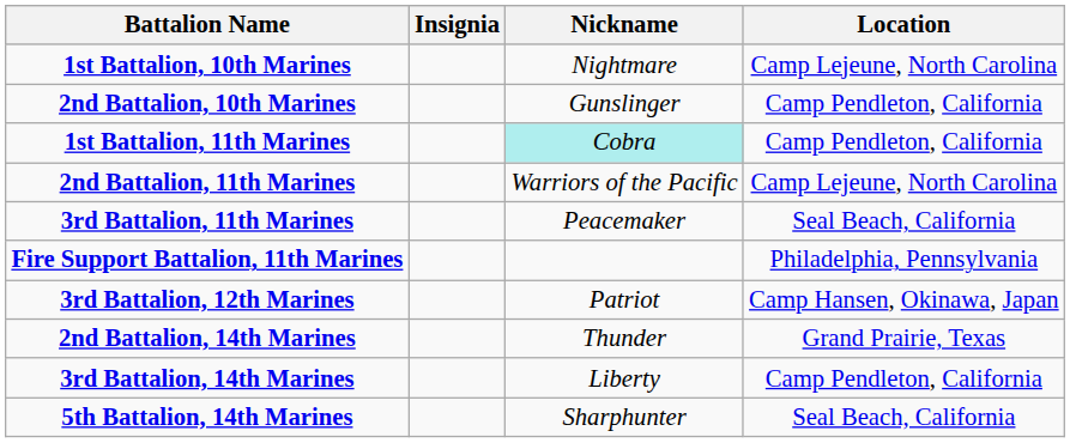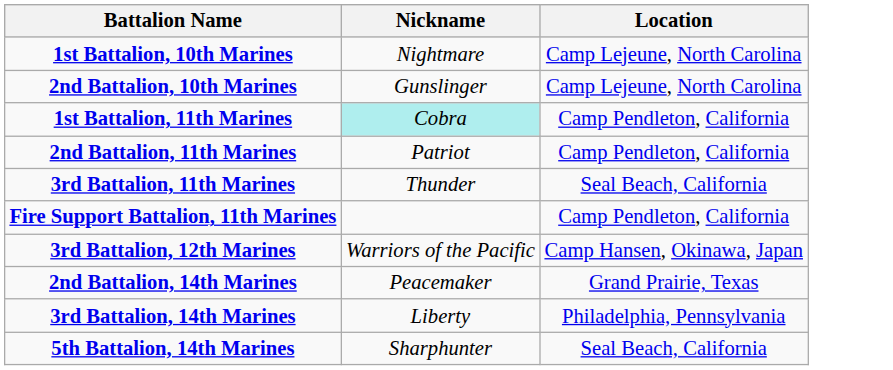 <table class="wikitable" style="text-align:center;">
 <tr style="background:#ccc;">
 <th><strong>Battalion Name</strong></th>
-<th><strong>Insignia</strong></th>
 <th><strong>Nickname</strong></th>
 <th><strong>Location</strong></th>
 </tr>
 <tr>
 <td><strong><a href='#'>1st Battalion, 10th Marines</a></strong></td>
-<td></td>
 <td><em>Nightmare</em></td>
 <td><a href='#'>Camp Lejeune</a>, <a href='#'>North Carolina</a></td>
 </tr>
 <tr>
 <td><strong><a href='#'>2nd Battalion, 10th Marines</a></strong></td>
-<td></td>
 <td><em>Gunslinger</em></td>
-<td><a href='#'>Camp Pendleton</a>, <a href='#'>California</a></td>
+<td><a href='#'>Camp Lejeune</a>, <a href='#'>North Carolina</a></td>
 </tr>
 <tr>
 <td><strong><a href='#'>1st Battalion, 11th Marines</a></strong></td>
-<td></td>
 <td style="background: paleturquoise;"><em>Cobra</em></td>
 <td><a href='#'>Camp Pendleton</a>, <a href='#'>California</a></td>
 </tr>
 <tr>
 <td><strong><a href='#'>2nd Battalion, 11th Marines</a></strong></td>
-<td></td>
-<td><em>Warriors of the Pacific</em></td>
-<td><a href='#'>Camp Lejeune</a>, <a href='#'>North Carolina</a></td>
+<td><em>Patriot</em></td>
+<td><a href='#'>Camp Pendleton</a>, <a href='#'>California</a></td>
 </tr>
 <tr>
 <td><strong><a href='#'>3rd Battalion, 11th Marines</a></strong></td>
-<td></td>
-<td><em>Peacemaker</em></td>
+<td><em>Thunder</em></td>
 <td><a href='#'>Seal Beach, California</a></td>
 </tr>
 <tr>
 <td><strong><a href='#'>Fire Support Battalion, 11th Marines</a></strong></td>
 <td></td>
-<td></td>
-<td><a href='#'>Philadelphia, Pennsylvania</a></td>
+<td><a href='#'>Camp Pendleton</a>, <a href='#'>California</a></td>
 </tr>
 <tr>
 <td><strong><a href='#'>3rd Battalion, 12th Marines</a></strong></td>
-<td></td>
-<td><em>Patriot</em></td>
+<td><em>Warriors of the Pacific</em></td>
 <td><a href='#'>Camp Hansen</a>, <a href='#'>Okinawa</a>, <a href='#'>Japan</a></td>
 </tr>
 <tr>
 <td><strong><a href='#'>2nd Battalion, 14th Marines</a></strong></td>
-<td></td>
-<td><em>Thunder</em></td>
+<td><em>Peacemaker</em></td>
 <td><a href='#'>Grand Prairie, Texas</a></td>
 </tr>
 <tr>
 <td><strong><a href='#'>3rd Battalion, 14th Marines</a></strong></td>
-<td></td>
 <td><em>Liberty</em></td>
-<td><a href='#'>Camp Pendleton</a>, <a href='#'>California</a></td>
+<td><a href='#'>Philadelphia, Pennsylvania</a></td>
 </tr>
 <tr>
 <td><strong><a href='#'>5th Battalion, 14th Marines</a></strong></td>
-<td></td>
 <td><em>Sharphunter</em></td>
 <td><a href='#'>Seal Beach, California</a></td>
 </tr>
 </table>
